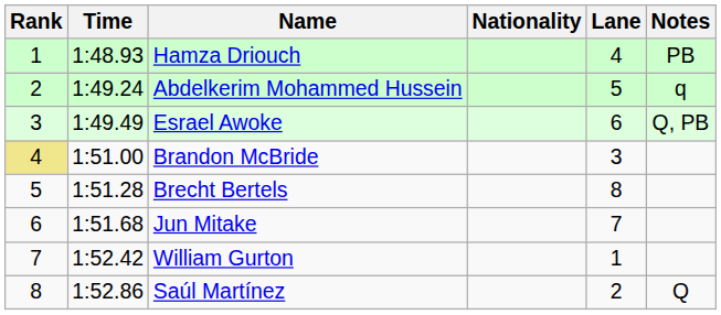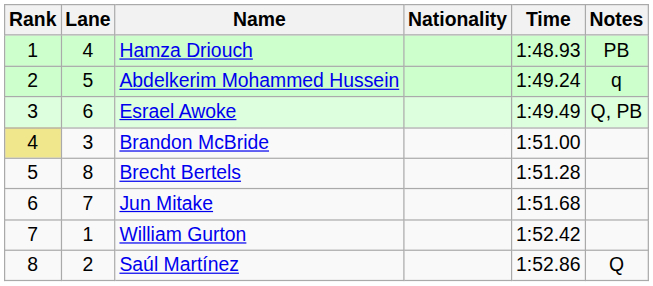 <table class="wikitable sortable" style="text-align:center">
 <tr>
 <th>Rank</th>
-<th>Time</th>
+<th>Lane</th>
 <th>Name</th>
 <th>Nationality</th>
-<th>Lane</th>
+<th>Time</th>
 <th>Notes</th>
 </tr>
 <tr bgcolor=ccffcc>
 <td align=center>1</td>
-<td>1:48.93</td>
+<td align=center>4</td>
 <td align=left><a href='#'>Hamza Driouch</a></td>
 <td align=left></td>
-<td align=center>4</td>
+<td>1:48.93</td>
 <td>PB</td>
 </tr>
 <tr bgcolor=ccffcc>
 <td align=center>2</td>
-<td>1:49.24</td>
+<td align=center>5</td>
 <td align=left><a href='#'>Abdelkerim Mohammed Hussein</a></td>
 <td align=left></td>
-<td align=center>5</td>
+<td>1:49.24</td>
 <td>q</td>
 </tr>
 <tr bgcolor=ddffdd>
 <td align=center>3</td>
-<td>1:49.49</td>
+<td align=center>6</td>
 <td align=left><a href='#'>Esrael Awoke</a></td>
 <td align=left></td>
-<td align=center>6</td>
+<td>1:49.49</td>
 <td>Q, PB</td>
 </tr>
 <tr>
 <td align=center style="background: khaki;">4</td>
-<td>1:51.00</td>
+<td align=center>3</td>
 <td align=left><a href='#'>Brandon McBride</a></td>
 <td align=left></td>
-<td align=center>3</td>
+<td>1:51.00</td>
 <td></td>
 </tr>
 <tr>
 <td align=center>5</td>
-<td>1:51.28</td>
+<td align=center>8</td>
 <td align=left><a href='#'>Brecht Bertels</a></td>
 <td align=left></td>
-<td align=center>8</td>
+<td>1:51.28</td>
 <td></td>
 </tr>
 <tr>
 <td align=center>6</td>
-<td>1:51.68</td>
+<td align=center>7</td>
 <td align=left><a href='#'>Jun Mitake</a></td>
 <td align=left></td>
-<td align=center>7</td>
+<td>1:51.68</td>
 <td></td>
 </tr>
 <tr>
 <td align=center>7</td>
-<td>1:52.42</td>
+<td align=center>1</td>
 <td align=left><a href='#'>William Gurton</a></td>
 <td align=left></td>
-<td align=center>1</td>
+<td>1:52.42</td>
 <td></td>
 </tr>
 <tr>
 <td align=center>8</td>
-<td>1:52.86</td>
+<td align=center>2</td>
 <td align=left><a href='#'>Saúl Martínez</a></td>
 <td align=left></td>
-<td align=center>2</td>
+<td>1:52.86</td>
 <td>Q</td>
 </tr>
 </table>
